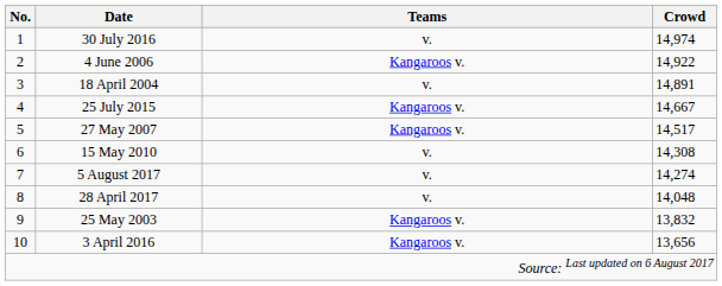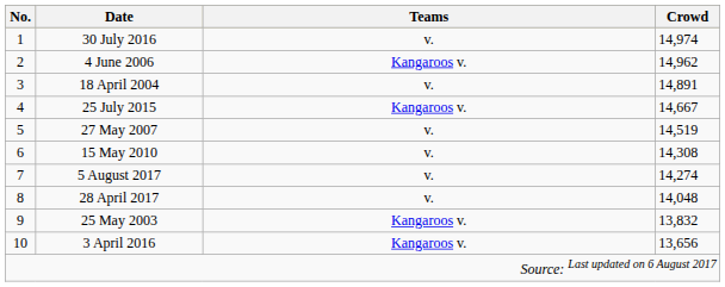 <table class="wikitable sortable" style="width:800px;">
 <tr style="background:#bdb76b;">
 <th width=1%>No.</th>
 <th width=17%>Date</th>
 <th width=46%>Teams</th>
 <th width=6%>Crowd</th>
 </tr>
 <tr>
 <td align=center>1</td>
 <td align=center>30 July 2016</td>
 <td align=center> v. </td>
 <td>14,974</td>
 </tr>
 <tr>
 <td align=center>2</td>
 <td align=center>4 June 2006</td>
 <td align=center><a href='#'>Kangaroos</a> v. </td>
-<td>14,922</td>
+<td>14,962</td>
 </tr>
 <tr>
 <td align=center>3</td>
 <td align=center>18 April 2004</td>
 <td align=center> v. </td>
 <td>14,891</td>
 </tr>
 <tr>
 <td align=center>4</td>
 <td align=center>25 July 2015</td>
 <td align=center><a href='#'>Kangaroos</a> v. </td>
 <td>14,667</td>
 </tr>
 <tr>
 <td align=center>5</td>
 <td align=center>27 May 2007</td>
-<td align=center><a href='#'>Kangaroos</a> v. </td>
-<td>14,517</td>
+<td align=center> v. </td>
+<td>14,519</td>
 </tr>
 <tr>
 <td align=center>6</td>
 <td align=center>15 May 2010</td>
 <td align=center> v. </td>
 <td>14,308</td>
 </tr>
 <tr>
 <td align=center>7</td>
 <td align=center>5 August 2017</td>
 <td align=center> v. </td>
 <td>14,274</td>
 </tr>
 <tr>
 <td align=center>8</td>
 <td align=center>28 April 2017</td>
 <td align=center> v. </td>
 <td>14,048</td>
 </tr>
 <tr>
 <td align=center>9</td>
 <td align=center>25 May 2003</td>
 <td align=center><a href='#'>Kangaroos</a> v. </td>
 <td>13,832</td>
 </tr>
 <tr>
 <td align=center>10</td>
 <td align=center>3 April 2016</td>
 <td align=center><a href='#'>Kangaroos</a> v. </td>
 <td>13,656</td>
 </tr>
 <tr>
 <td colspan="4" align=right><em>Source:</em>  <sup><em>Last updated on 6 August 2017</em></sup></td>
 </tr>
 </table>
